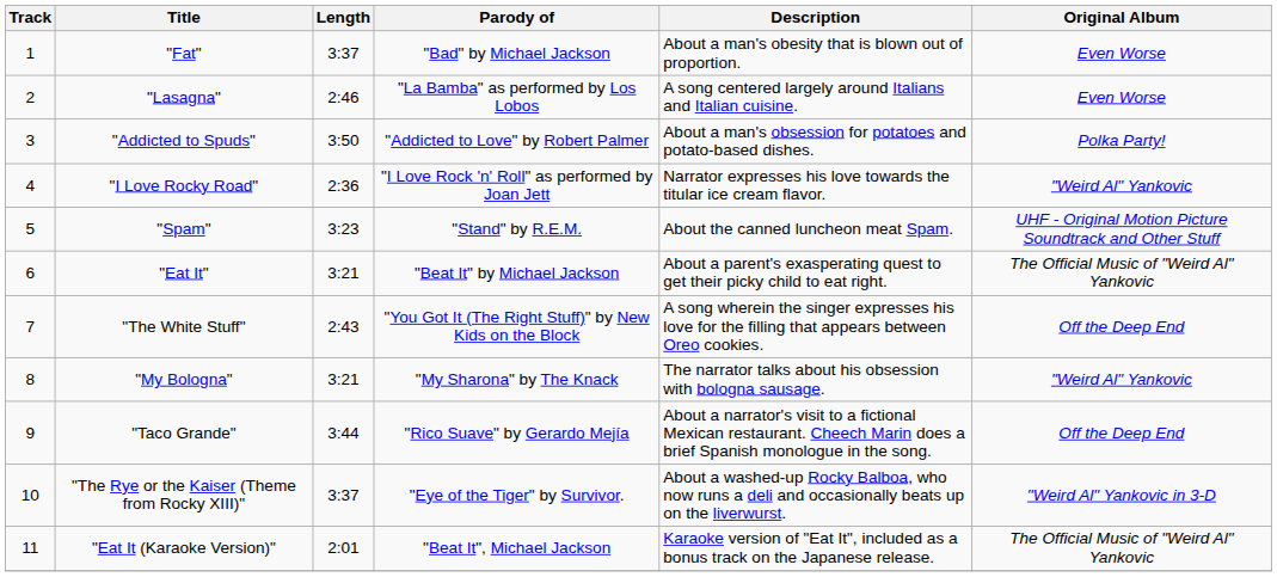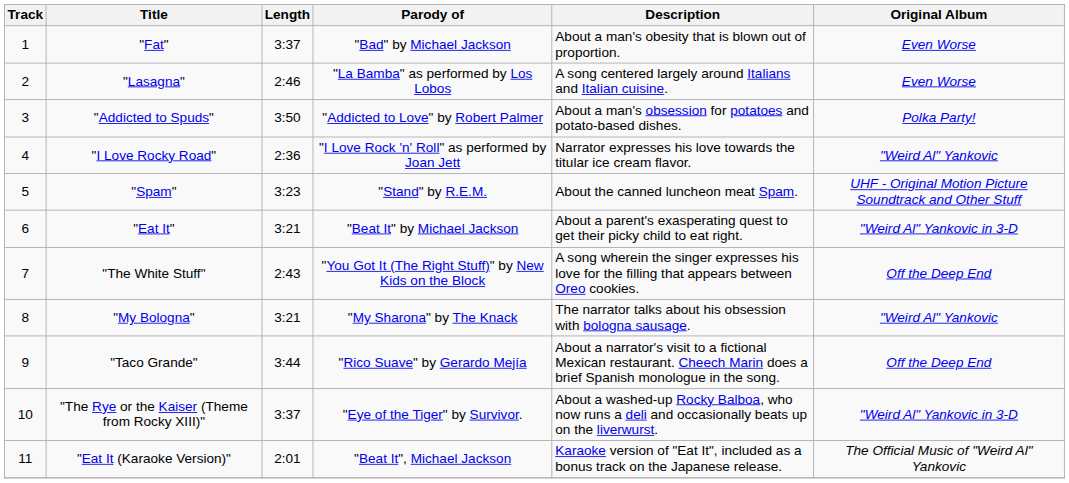 <table class="wikitable">
 <tr>
 <th>Track</th>
 <th>Title</th>
 <th>Length</th>
 <th>Parody of</th>
 <th width="300px">Description</th>
 <th>Original Album</th>
 </tr>
 <tr align="center">
 <td>1</td>
 <td>"<a href='#'>Fat</a>"</td>
 <td>3:37</td>
 <td>"<a href='#'>Bad</a>" by <a href='#'>Michael Jackson</a></td>
 <td align="left">About a man's obesity that is blown out of proportion.</td>
 <td><em><a href='#'>Even Worse</a></em></td>
 </tr>
 <tr align="center">
 <td>2</td>
 <td>"<a href='#'>Lasagna</a>"</td>
 <td>2:46</td>
 <td>"<a href='#'>La Bamba</a>" as performed by <a href='#'>Los Lobos</a></td>
 <td align="left">A song centered largely around <a href='#'>Italians</a> and <a href='#'>Italian cuisine</a>.</td>
 <td><em><a href='#'>Even Worse</a></em></td>
 </tr>
 <tr align="center">
 <td>3</td>
 <td>"<a href='#'>Addicted to Spuds</a>"</td>
 <td>3:50</td>
 <td>"<a href='#'>Addicted to Love</a>" by <a href='#'>Robert Palmer</a></td>
 <td align="left">About a man's <a href='#'>obsession</a> for <a href='#'>potatoes</a> and potato-based dishes.</td>
 <td><em><a href='#'>Polka Party!</a></em></td>
 </tr>
 <tr align="center">
 <td>4</td>
 <td>"<a href='#'>I Love Rocky Road</a>"</td>
 <td>2:36</td>
 <td>"<a href='#'>I Love Rock 'n' Roll</a>" as performed by <a href='#'>Joan Jett</a></td>
 <td align="left">Narrator expresses his love towards the titular ice cream flavor.</td>
 <td><em><a href='#'>"Weird Al" Yankovic</a></em></td>
 </tr>
 <tr align="center">
 <td>5</td>
 <td>"<a href='#'>Spam</a>"</td>
 <td>3:23</td>
 <td>"<a href='#'>Stand</a>" by <a href='#'>R.E.M.</a></td>
 <td align="left">About the canned luncheon meat <a href='#'>Spam</a>.</td>
 <td><em><a href='#'>UHF - Original Motion Picture Soundtrack and Other Stuff</a></em></td>
 </tr>
 <tr align="center">
 <td>6</td>
 <td>"<a href='#'>Eat It</a>"</td>
 <td>3:21</td>
 <td>"<a href='#'>Beat It</a>" by <a href='#'>Michael Jackson</a></td>
 <td align="left">About a parent's exasperating quest to get their picky child to eat right.</td>
-<td><em>The Official Music of "Weird Al" Yankovic</em></td>
+<td><em><a href='#'>"Weird Al" Yankovic in 3-D</a></em></td>
 </tr>
 <tr align="center">
 <td>7</td>
 <td>"The White Stuff"</td>
 <td>2:43</td>
 <td>"<a href='#'>You Got It (The Right Stuff)</a>" by <a href='#'>New Kids on the Block</a></td>
 <td align="left">A song wherein the singer expresses his love for the filling that appears between <a href='#'>Oreo</a> cookies.</td>
 <td><em><a href='#'>Off the Deep End</a></em></td>
 </tr>
 <tr align="center">
 <td>8</td>
 <td>"<a href='#'>My Bologna</a>"</td>
 <td>3:21</td>
 <td>"<a href='#'>My Sharona</a>" by <a href='#'>The Knack</a></td>
 <td align="left">The narrator talks about his obsession with <a href='#'>bologna sausage</a>.</td>
 <td><em><a href='#'>"Weird Al" Yankovic</a></em></td>
 </tr>
 <tr align="center">
 <td>9</td>
 <td>"Taco Grande"</td>
 <td>3:44</td>
 <td>"<a href='#'>Rico Suave</a>" by <a href='#'>Gerardo Mejía</a></td>
 <td align="left">About a narrator's visit to a fictional Mexican restaurant. <a href='#'>Cheech Marin</a> does a brief Spanish monologue in the song.</td>
 <td><em><a href='#'>Off the Deep End</a></em></td>
 </tr>
 <tr align="center">
 <td>10</td>
 <td>"The <a href='#'>Rye</a> or the <a href='#'>Kaiser</a> (Theme from Rocky XIII)"</td>
 <td>3:37</td>
 <td>"<a href='#'>Eye of the Tiger</a>" by <a href='#'>Survivor</a>.</td>
 <td align="left">About a washed-up <a href='#'>Rocky Balboa</a>, who now runs a <a href='#'>deli</a> and occasionally beats up on the <a href='#'>liverwurst</a>.</td>
 <td><em><a href='#'>"Weird Al" Yankovic in 3-D</a></em></td>
 </tr>
 <tr align="center">
 <td>11</td>
 <td>"<a href='#'>Eat It</a> (Karaoke Version)"</td>
 <td>2:01</td>
 <td>"<a href='#'>Beat It</a>", <a href='#'>Michael Jackson</a></td>
 <td align="left"><a href='#'>Karaoke</a> version of "Eat It", included as a bonus track on the Japanese release.</td>
 <td><em>The Official Music of "Weird Al" Yankovic</em></td>
 </tr>
 <tr>
 </tr>
 </table>
